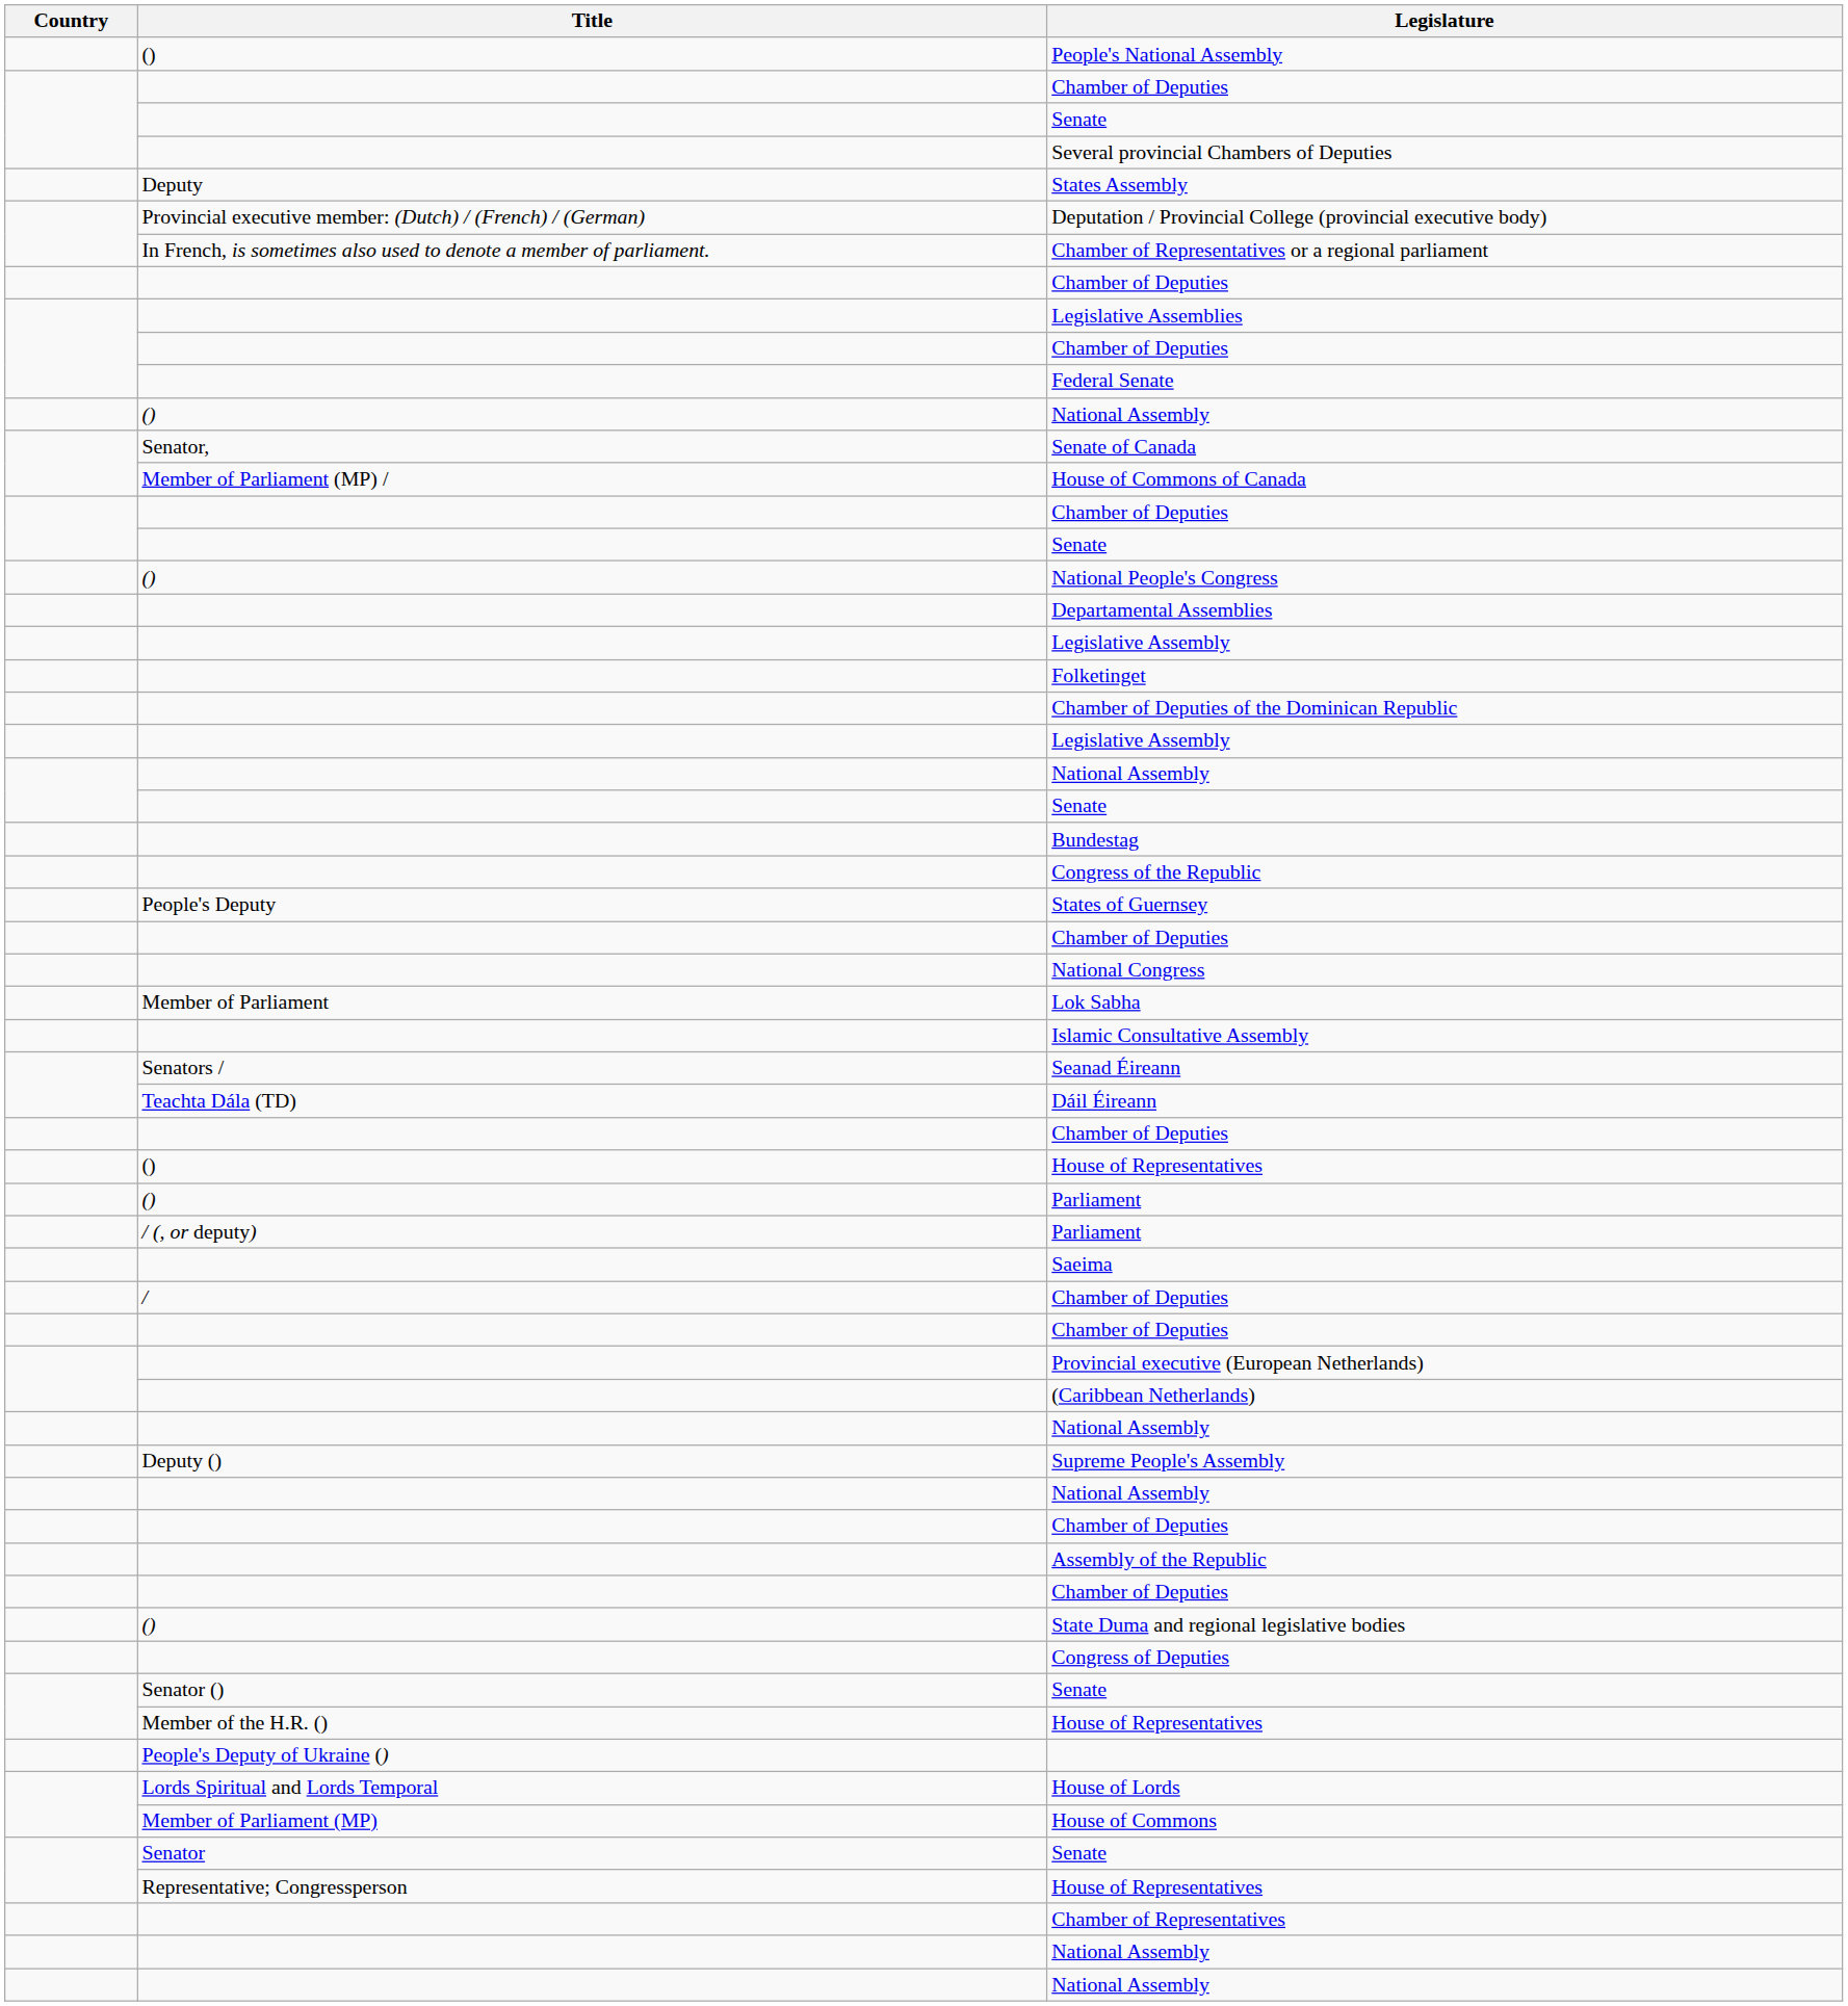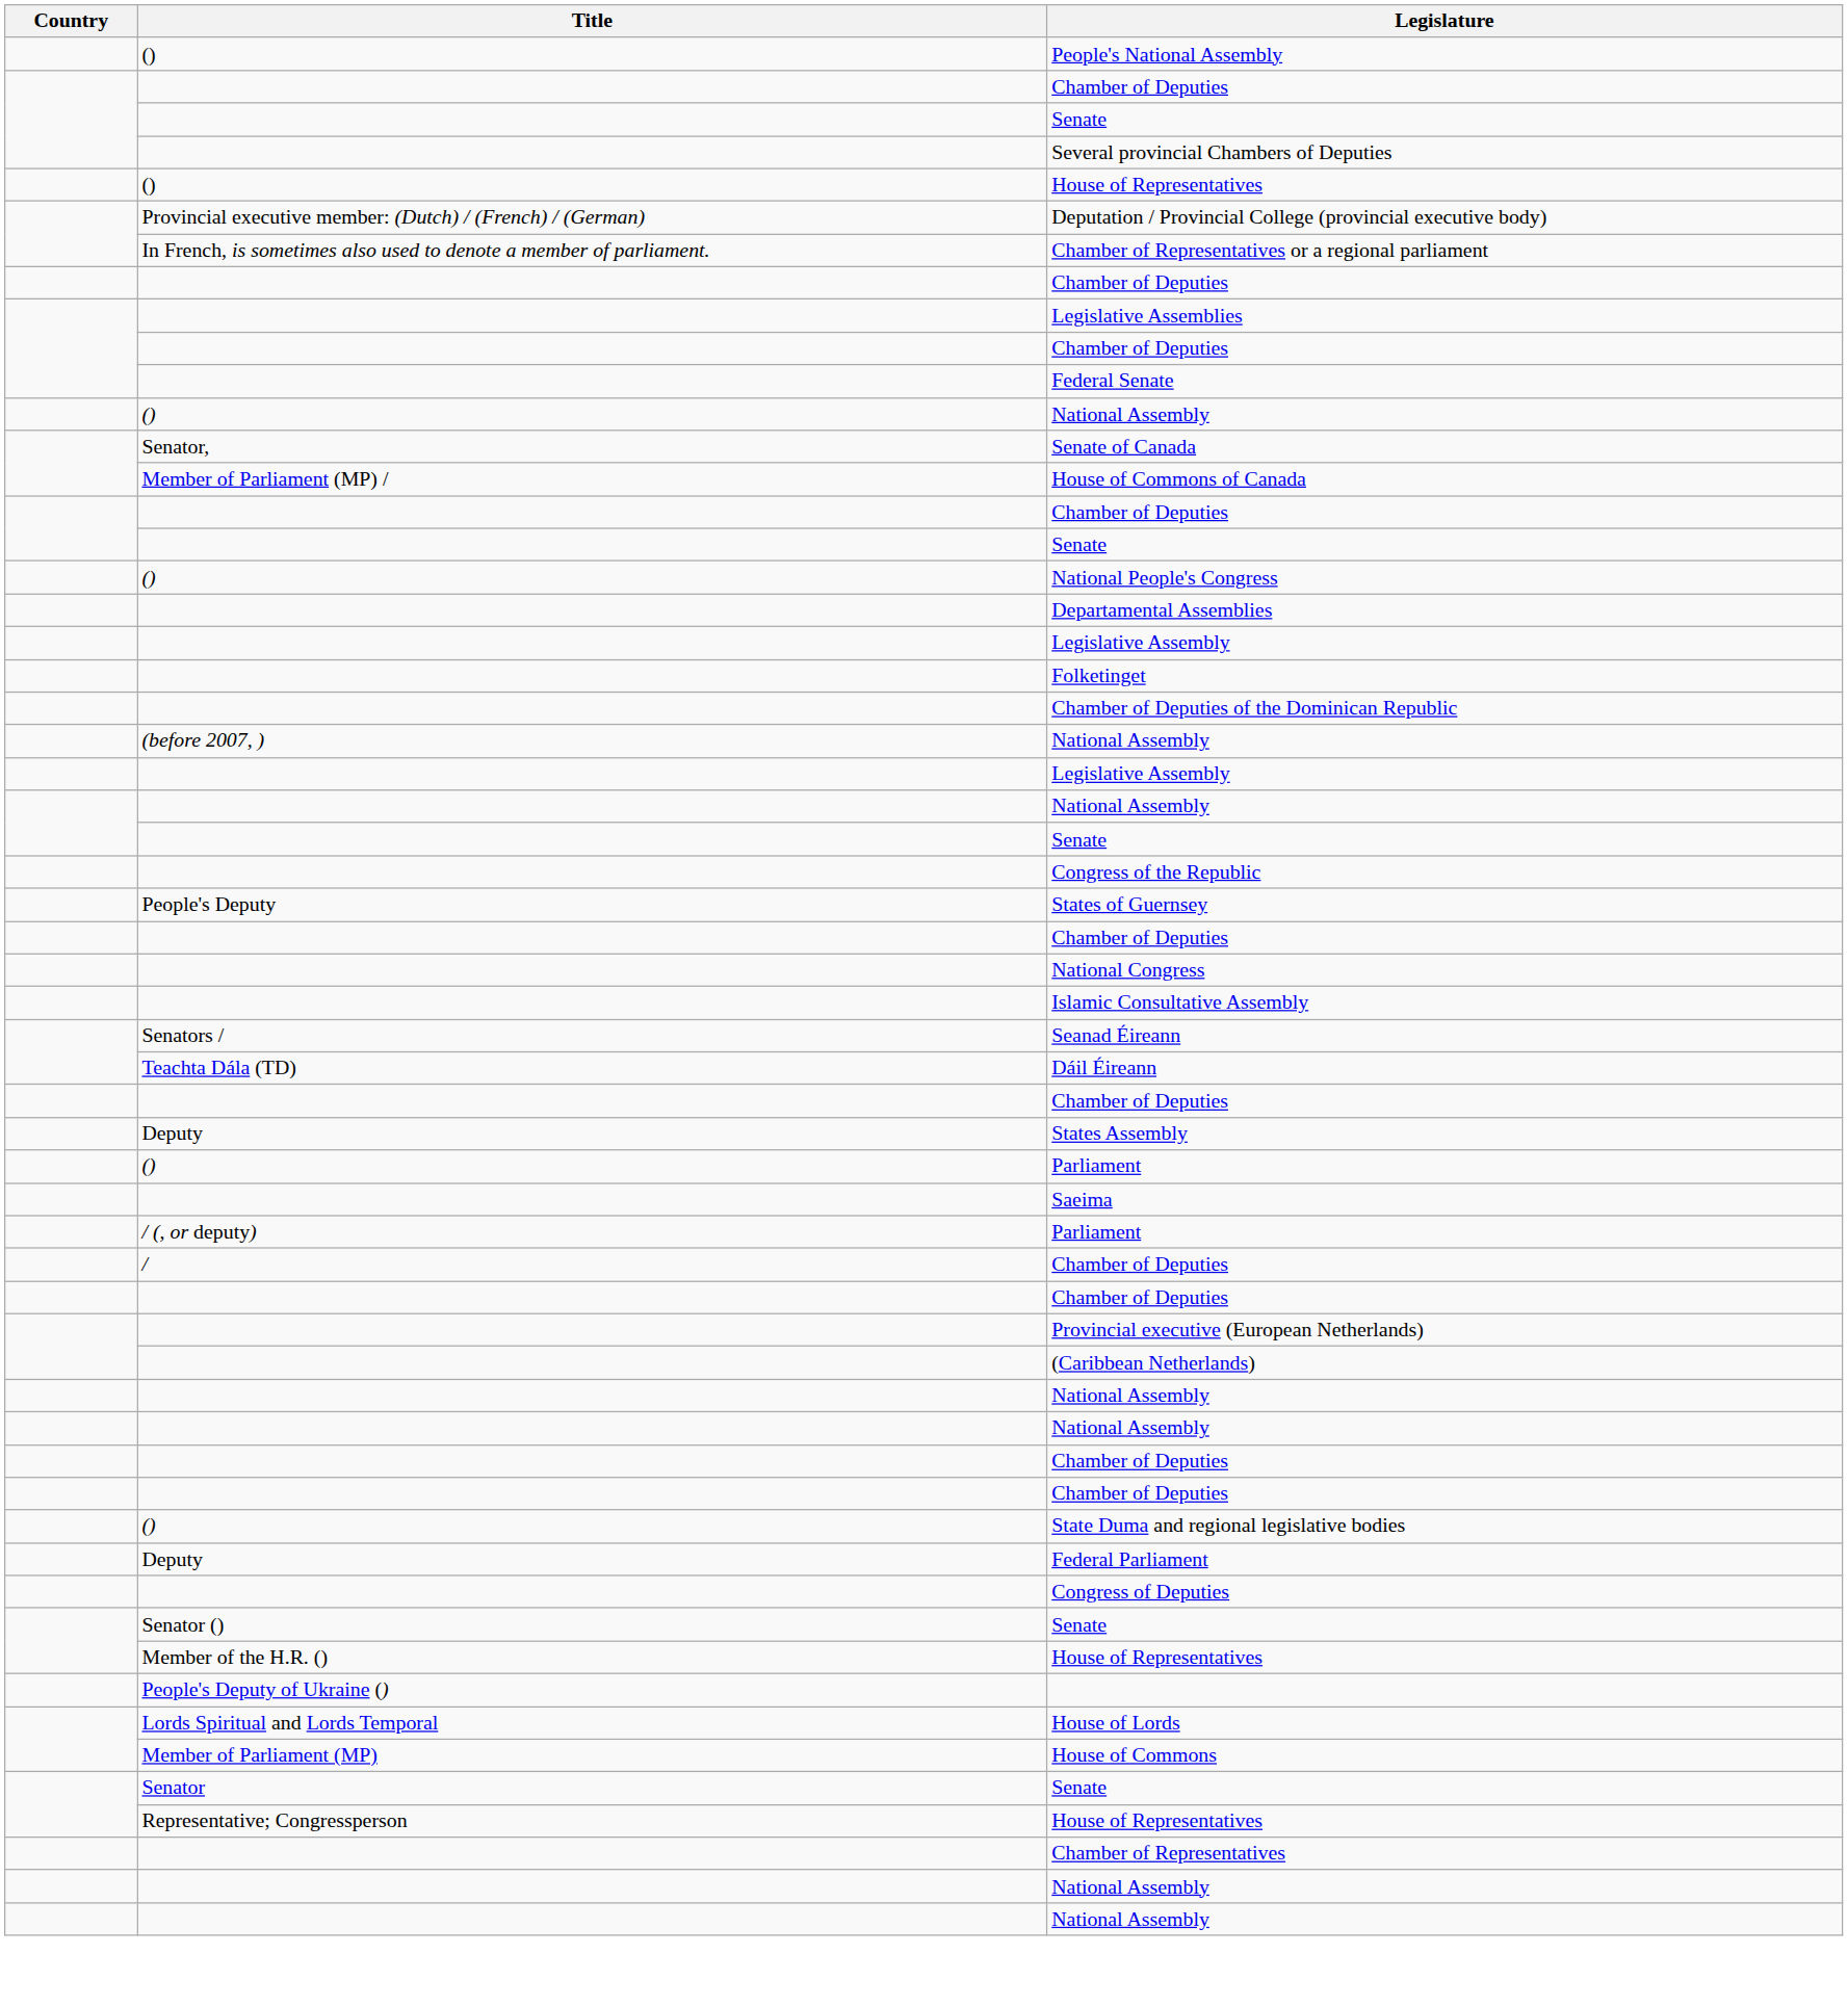 <table width=90% class="wikitable">
 <tr>
 <th>Country</th>
 <th>Title</th>
 <th>Legislature</th>
 </tr>
 <tr>
 <td></td>
 <td><em></em> ()</td>
 <td><a href='#'>People's National Assembly</a></td>
 </tr>
 <tr>
 <td rowspan="3"></td>
 <td><em></em></td>
 <td><a href='#'>Chamber of Deputies</a></td>
 </tr>
 <tr>
 <td><em></td>
 <td><a href='#'>Senate</a></td>
 </tr>
 <tr>
 <td></em><em></td>
 <td>Several provincial Chambers of Deputies</td>
 </tr>
 <tr>
 <td></td>
-<td></em>Deputy<em></td>
-<td><a href='#'>States Assembly</a></td>
+<td> ()</td>
+<td><a href='#'>House of Representatives</a></td>
 </tr>
 <tr>
 <td rowspan="2"></td>
 <td>Provincial executive member: </em><em> (Dutch) / </em><em> (French) /  (German)</td>
 <td>Deputation / Provincial College (provincial executive body)</td>
 </tr>
 <tr>
 <td>In French, </em><em> is sometimes also used to denote a member of parliament.</td>
 <td><a href='#'>Chamber of Representatives</a> or a regional parliament</td>
 </tr>
 <tr>
 <td></td>
 <td></td>
 <td><a href='#'>Chamber of Deputies</a></td>
 </tr>
 <tr>
 <td rowspan="3"></td>
 <td></em><em></td>
 <td><a href='#'>Legislative Assemblies</a></td>
 </tr>
 <tr>
 <td><span></em><em></span></td>
 <td><a href='#'>Chamber of Deputies</a></td>
 </tr>
 <tr>
 <td></em><em></td>
 <td><a href='#'>Federal Senate</a></td>
 </tr>
 <tr>
 <td></td>
 <td></em><em> (</em><em>)</td>
 <td><a href='#'>National Assembly</a></td>
 </tr>
 <tr>
 <td rowspan="2"></td>
 <td>Senator, </em><em></td>
 <td><a href='#'>Senate of Canada</a></td>
 </tr>
 <tr>
 <td><a href='#'>Member of Parliament</a> (MP) / </em><em></td>
 <td><a href='#'>House of Commons of Canada</a></td>
 </tr>
 <tr>
 <td rowspan="2"></td>
 <td></td>
 <td><a href='#'>Chamber of Deputies</a></td>
 </tr>
 <tr>
 <td></td>
 <td><a href='#'>Senate</a></td>
 </tr>
 <tr>
 <td></td>
 <td></em><em> ()</td>
 <td><a href='#'>National People's Congress</a></td>
 </tr>
 <tr>
 <td></td>
 <td></em><em></td>
 <td><a href='#'>Departamental Assemblies</a></td>
 </tr>
 <tr>
 <td></td>
 <td></td>
 <td><a href='#'>Legislative Assembly</a></td>
 </tr>
 <tr>
 <td></td>
 <td></em><em></td>
 <td><a href='#'>Folketinget</a></td>
 </tr>
 <tr>
 <td></td>
 <td></td>
 <td><a href='#'>Chamber of Deputies of the Dominican Republic</a></td>
 </tr>
 <tr>
 <td></td>
+<td></em><em> (before 2007, </em><em>)</td>
+<td><a href='#'>National Assembly</a></td>
+</tr>
+<tr>
+<td></td>
 <td></td>
 <td><a href='#'>Legislative Assembly</a></td>
 </tr>
 <tr>
 <td rowspan="2"></td>
 <td></em><em></td>
 <td><a href='#'>National Assembly</a></td>
 </tr>
 <tr>
 <td></em><em></td>
 <td><a href='#'>Senate</a></td>
-</tr>
-<tr>
-<td></td>
-<td></td>
-<td><a href='#'>Bundestag</a></td>
 </tr>
 <tr>
 <td></td>
 <td></td>
 <td><a href='#'>Congress of the Republic</a></td>
 </tr>
 <tr>
 <td></td>
 <td></em>People's Deputy<em></td>
 <td><a href='#'>States of Guernsey</a></td>
 </tr>
 <tr>
 <td></td>
 <td></em><em></td>
 <td><a href='#'>Chamber of Deputies</a></td>
 </tr>
 <tr>
 <td></td>
 <td></td>
 <td><a href='#'>National Congress</a></td>
 </tr>
 <tr>
 <td></td>
-<td></em>Member of Parliament<em></td>
-<td><a href='#'>Lok Sabha</a></td>
-</tr>
-<tr>
-<td></td>
 <td></em><em></td>
 <td><a href='#'>Islamic Consultative Assembly</a></td>
 </tr>
 <tr>
 <td rowspan="2"></td>
 <td>Senators / </em><em></td>
 <td><a href='#'>Seanad Éireann</a></td>
 </tr>
 <tr>
 <td><a href='#'>Teachta Dála</a> (TD)</td>
 <td><a href='#'>Dáil Éireann</a></td>
 </tr>
 <tr>
 <td></td>
 <td></em><em></td>
 <td><a href='#'>Chamber of Deputies</a></td>
 </tr>
 <tr>
 <td></td>
-<td> ()</td>
-<td><a href='#'>House of Representatives</a></td>
+<td></em>Deputy<em></td>
+<td><a href='#'>States Assembly</a></td>
 </tr>
 <tr>
 <td></td>
 <td></em><em> (</em><em>)</td>
 <td><a href='#'>Parliament</a></td>
 </tr>
 <tr>
 <td></td>
-<td></em><em>/</em><em> (</em><em>, or </em>deputy<em>)</td>
-<td><a href='#'>Parliament</a></td>
+<td></em><em></td>
+<td><a href='#'>Saeima</a></td>
 </tr>
 <tr>
 <td></td>
-<td></em><em></td>
-<td><a href='#'>Saeima</a></td>
+<td></em><em>/</em><em> (</em><em>, or </em>deputy<em>)</td>
+<td><a href='#'>Parliament</a></td>
 </tr>
 <tr>
 <td></td>
 <td></em><em> / </em><em></td>
 <td><a href='#'>Chamber of Deputies</a></td>
 </tr>
 <tr>
 <td></td>
 <td></td>
 <td><a href='#'>Chamber of Deputies</a></td>
 </tr>
 <tr>
 <td rowspan="2"></td>
 <td></em><em></td>
 <td><a href='#'>Provincial executive</a> (European Netherlands)</td>
 </tr>
 <tr>
 <td></em><em></td>
 <td> (<a href='#'>Caribbean Netherlands</a>)</td>
 </tr>
 <tr>
 <td></td>
 <td></td>
 <td><a href='#'>National Assembly</a></td>
 </tr>
 <tr>
 <td></td>
-<td>Deputy ()</td>
-<td><a href='#'>Supreme People's Assembly</a></td>
-</tr>
-<tr>
-<td></td>
 <td></td>
 <td><a href='#'>National Assembly</a></td>
 </tr>
 <tr>
 <td></td>
 <td></td>
 <td><a href='#'>Chamber of Deputies</a></td>
 </tr>
 <tr>
 <td></td>
 <td></em><em></td>
-<td><a href='#'>Assembly of the Republic</a></td>
-</tr>
-<tr>
-<td></td>
-<td></em><em></td>
 <td><a href='#'>Chamber of Deputies</a></td>
 </tr>
 <tr>
 <td></td>
 <td></em><em> ()</td>
 <td><a href='#'>State Duma</a> and regional legislative bodies</td>
+</tr>
+<tr>
+<td></td>
+<td></em>Deputy<em></td>
+<td><a href='#'>Federal Parliament</a></td>
 </tr>
 <tr>
 <td></td>
 <td></td>
 <td><a href='#'>Congress of Deputies</a></td>
 </tr>
 <tr>
 <td rowspan="2"></td>
 <td>Senator ()</td>
 <td><a href='#'>Senate</a></td>
 </tr>
 <tr>
 <td>Member of the H.R. ()</td>
 <td><a href='#'>House of Representatives</a></td>
 </tr>
 <tr>
 <td></td>
 <td><a href='#'>People's Deputy of Ukraine</a> (</em><em>)</td>
 <td></td>
 </tr>
 <tr>
 <td rowspan="2"></td>
 <td><a href='#'>Lords Spiritual</a> and <a href='#'>Lords Temporal</a></td>
 <td><a href='#'>House of Lords</a></td>
 </tr>
 <tr>
 <td><a href='#'>Member of Parliament (MP)</a></td>
 <td><a href='#'>House of Commons</a></td>
 </tr>
 <tr>
 <td rowspan="2"></td>
 <td><a href='#'>Senator</a></td>
 <td><a href='#'>Senate</a></td>
 </tr>
 <tr>
 <td>Representative; Congressperson</td>
 <td><a href='#'>House of Representatives</a></td>
 </tr>
 <tr>
 <td></td>
 <td></td>
 <td><a href='#'>Chamber of Representatives</a></td>
 </tr>
 <tr>
 <td></td>
 <td></td>
 <td><a href='#'>National Assembly</a></td>
 </tr>
 <tr>
 <td></td>
 <td></td>
 <td><a href='#'>National Assembly</a></td>
 </tr>
 </table>
